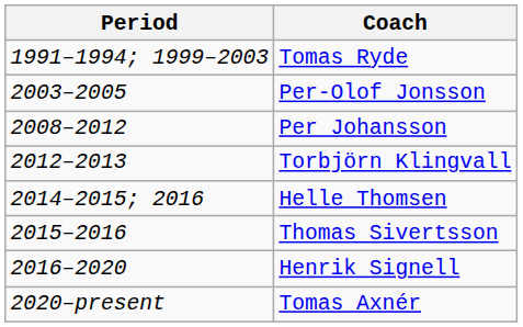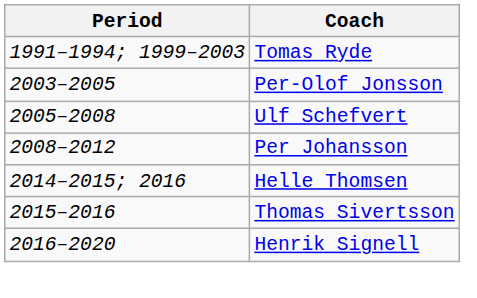 <table class="wikitable">
 <tr>
 <th>Period</th>
 <th>Coach</th>
 </tr>
 <tr>
 <td><em>1991–1994; 1999–2003</em></td>
 <td> <a href='#'>Tomas Ryde</a></td>
 </tr>
 <tr>
 <td><em>2003–2005</em></td>
 <td> <a href='#'>Per-Olof Jonsson</a></td>
 </tr>
 <tr>
+<td><em>2005–2008</em></td>
+<td> <a href='#'>Ulf Schefvert</a></td>
+</tr>
+<tr>
 <td><em>2008–2012</em></td>
 <td> <a href='#'>Per Johansson</a></td>
-</tr>
-<tr>
-<td><em>2012–2013</em></td>
-<td> <a href='#'>Torbjörn Klingvall</a></td>
 </tr>
 <tr>
 <td><em>2014–2015; 2016</em></td>
 <td> <a href='#'>Helle Thomsen</a></td>
 </tr>
 <tr>
 <td><em>2015–2016</em></td>
 <td> <a href='#'>Thomas Sivertsson</a></td>
 </tr>
 <tr>
 <td><em>2016–2020</em></td>
 <td> <a href='#'>Henrik Signell</a></td>
 </tr>
-<tr>
-<td><em>2020–present</em></td>
-<td> <a href='#'>Tomas Axnér</a></td>
-</tr>
 </table>
